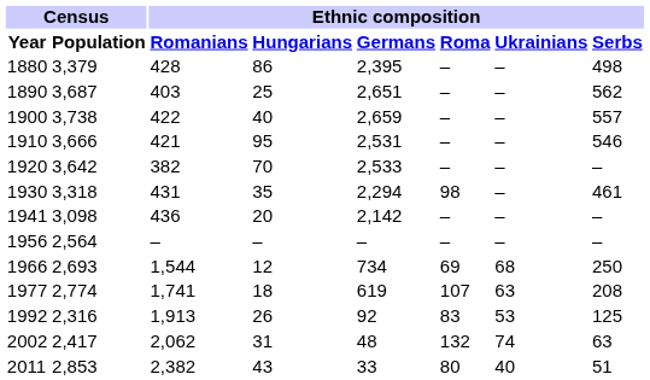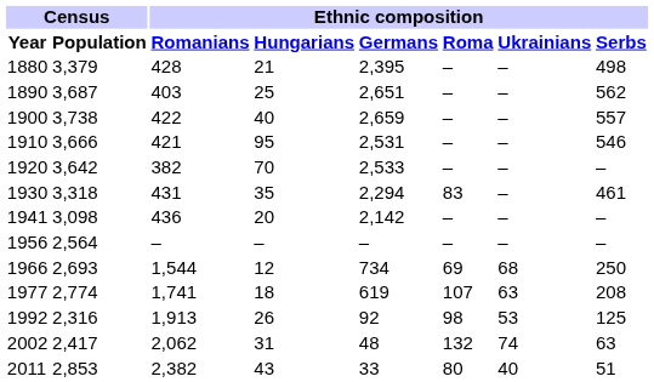 <table class="toccolours">
 <tr>
 <th align="center" colspan="2" style="background:#ccccff;">Census</th>
 <th align="center" colspan="6" style="background:#ccccff;">Ethnic composition</th>
 </tr>
 <tr>
 <th>Year</th>
 <th>Population</th>
 <th><a href='#'>Romanians</a></th>
 <th><a href='#'>Hungarians</a></th>
 <th><a href='#'>Germans</a></th>
 <th><a href='#'>Roma</a></th>
 <th><a href='#'>Ukrainians</a></th>
 <th><a href='#'>Serbs</a></th>
 </tr>
 <tr>
 <td>1880</td>
 <td>3,379</td>
 <td>428</td>
-<td>86</td>
+<td>21</td>
 <td>2,395</td>
 <td>–</td>
 <td>–</td>
 <td>498</td>
 </tr>
 <tr>
 <td>1890</td>
 <td>3,687</td>
 <td>403</td>
 <td>25</td>
 <td>2,651</td>
 <td>–</td>
 <td>–</td>
 <td>562</td>
 </tr>
 <tr>
 <td>1900</td>
 <td>3,738</td>
 <td>422</td>
 <td>40</td>
 <td>2,659</td>
 <td>–</td>
 <td>–</td>
 <td>557</td>
 </tr>
 <tr>
 <td>1910</td>
 <td>3,666</td>
 <td>421</td>
 <td>95</td>
 <td>2,531</td>
 <td>–</td>
 <td>–</td>
 <td>546</td>
 </tr>
 <tr>
 <td>1920</td>
 <td>3,642</td>
 <td>382</td>
 <td>70</td>
 <td>2,533</td>
 <td>–</td>
 <td>–</td>
 <td>–</td>
 </tr>
 <tr>
 <td>1930</td>
 <td>3,318</td>
 <td>431</td>
 <td>35</td>
 <td>2,294</td>
-<td>98</td>
+<td>83</td>
 <td>–</td>
 <td>461</td>
 </tr>
 <tr>
 <td>1941</td>
 <td>3,098</td>
 <td>436</td>
 <td>20</td>
 <td>2,142</td>
 <td>–</td>
 <td>–</td>
 <td>–</td>
 </tr>
 <tr>
 <td>1956</td>
 <td>2,564</td>
 <td>–</td>
 <td>–</td>
 <td>–</td>
 <td>–</td>
 <td>–</td>
 <td>–</td>
 </tr>
 <tr>
 <td>1966</td>
 <td>2,693</td>
 <td>1,544</td>
 <td>12</td>
 <td>734</td>
 <td>69</td>
 <td>68</td>
 <td>250</td>
 </tr>
 <tr>
 <td>1977</td>
 <td>2,774</td>
 <td>1,741</td>
 <td>18</td>
 <td>619</td>
 <td>107</td>
 <td>63</td>
 <td>208</td>
 </tr>
 <tr>
 <td>1992</td>
 <td>2,316</td>
 <td>1,913</td>
 <td>26</td>
 <td>92</td>
-<td>83</td>
+<td>98</td>
 <td>53</td>
 <td>125</td>
 </tr>
 <tr>
 <td>2002</td>
 <td>2,417</td>
 <td>2,062</td>
 <td>31</td>
 <td>48</td>
 <td>132</td>
 <td>74</td>
 <td>63</td>
 </tr>
 <tr>
 <td>2011</td>
 <td>2,853</td>
 <td>2,382</td>
 <td>43</td>
 <td>33</td>
 <td>80</td>
 <td>40</td>
 <td>51</td>
 </tr>
 </table>
